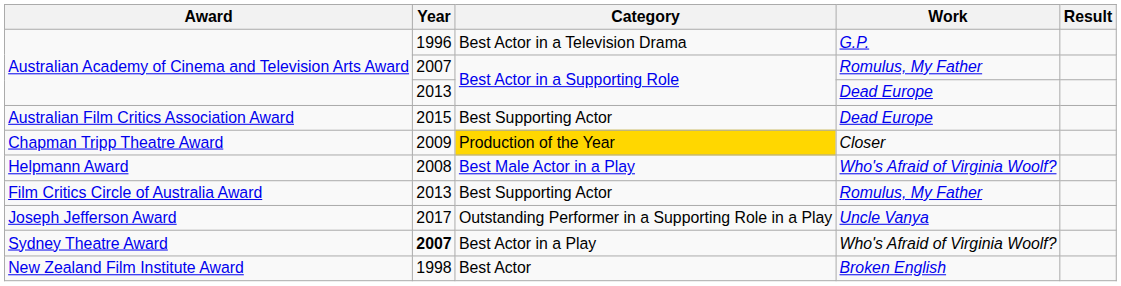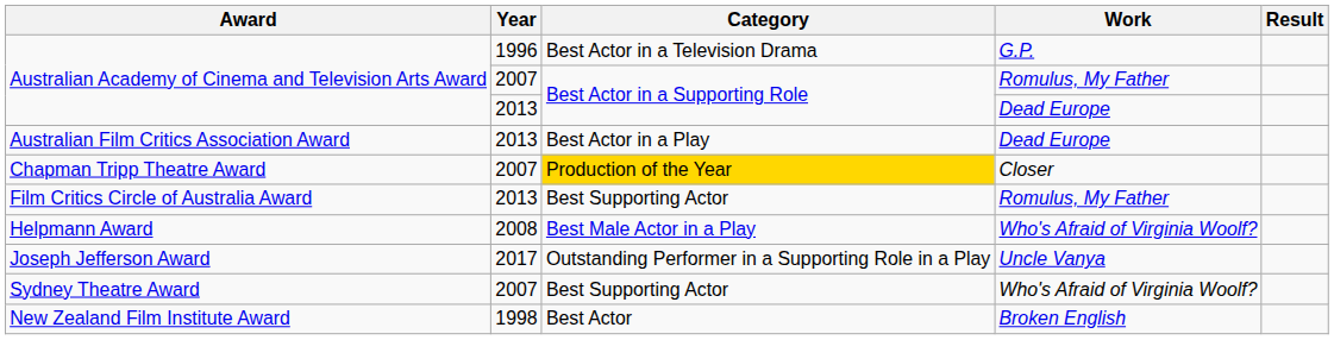 <table class="wikitable sortable">
 <tr>
 <th>Award</th>
 <th>Year</th>
 <th>Category</th>
 <th>Work</th>
 <th>Result</th>
 </tr>
 <tr>
 <td rowspan="3"><a href='#'>Australian Academy of Cinema and Television Arts Award</a></td>
 <td>1996</td>
 <td>Best Actor in a Television Drama</td>
 <td><em><a href='#'>G.P.</a></em></td>
 <td></td>
 </tr>
 <tr>
 <td>2007</td>
 <td rowspan="2"><a href='#'>Best Actor in a Supporting Role</a></td>
 <td><em><a href='#'>Romulus, My Father</a></em></td>
 <td></td>
 </tr>
 <tr>
 <td>2013</td>
 <td><em><a href='#'>Dead Europe</a></em></td>
 <td></td>
 </tr>
 <tr>
 <td><a href='#'>Australian Film Critics Association Award</a></td>
-<td>2015</td>
-<td>Best Supporting Actor</td>
+<td>2013</td>
+<td>Best Actor in a Play</td>
 <td><em><a href='#'>Dead Europe</a></em></td>
 <td></td>
 </tr>
 <tr>
 <td><a href='#'>Chapman Tripp Theatre Award</a></td>
-<td>2009</td>
+<td>2007</td>
 <td style="background: gold;">Production of the Year</td>
 <td><em>Closer</em></td>
+<td></td>
+</tr>
+<tr>
+<td><a href='#'>Film Critics Circle of Australia Award</a></td>
+<td>2013</td>
+<td>Best Supporting Actor</td>
+<td><em><a href='#'>Romulus, My Father</a></em></td>
 <td></td>
 </tr>
 <tr>
 <td><a href='#'>Helpmann Award</a></td>
 <td>2008</td>
 <td><a href='#'>Best Male Actor in a Play</a></td>
 <td><em><a href='#'>Who's Afraid of Virginia Woolf?</a></em></td>
-<td></td>
-</tr>
-<tr>
-<td><a href='#'>Film Critics Circle of Australia Award</a></td>
-<td>2013</td>
-<td>Best Supporting Actor</td>
-<td><em><a href='#'>Romulus, My Father</a></em></td>
 <td></td>
 </tr>
 <tr>
 <td><a href='#'>Joseph Jefferson Award</a></td>
 <td>2017</td>
 <td>Outstanding Performer in a Supporting Role in a Play</td>
 <td><em><a href='#'>Uncle Vanya</a></em></td>
 <td></td>
 </tr>
 <tr>
 <td><a href='#'>Sydney Theatre Award</a></td>
-<td><strong>2007</strong></td>
-<td>Best Actor in a Play</td>
+<td>2007</td>
+<td>Best Supporting Actor</td>
 <td><em>Who's Afraid of Virginia Woolf?</em></td>
 <td></td>
 </tr>
 <tr>
 <td><a href='#'>New Zealand Film Institute Award</a></td>
 <td>1998</td>
 <td>Best Actor</td>
 <td><em><a href='#'>Broken English</a></em></td>
 <td></td>
 </tr>
 </table>
